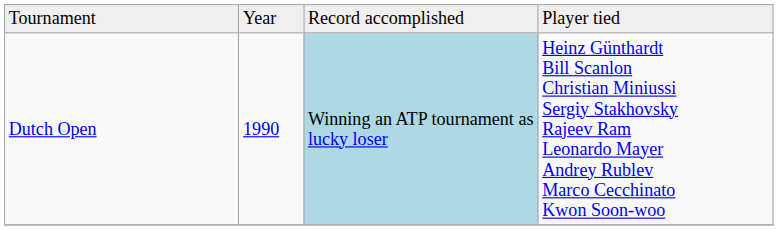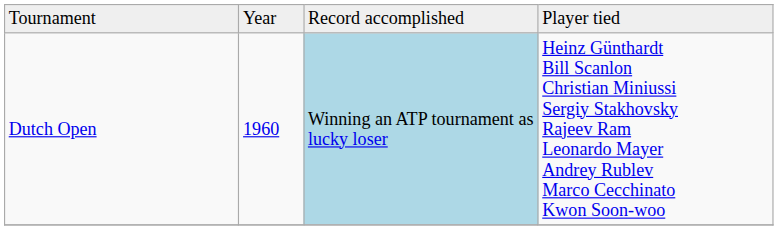 <table class=wikitable>
 <tr style="background:#efefef;">
 <td width=200>Tournament</td>
 <td width=50>Year</td>
 <td width=200>Record accomplished</td>
 <td width=200>Player tied</td>
 </tr>
 <tr>
 <td><a href='#'>Dutch Open</a></td>
-<td><a href='#'>1990</a></td>
+<td><a href='#'>1960</a></td>
 <td style="background: lightblue;">Winning an ATP tournament as <a href='#'>lucky loser</a></td>
 <td><a href='#'>Heinz Günthardt</a><br><a href='#'>Bill Scanlon</a><br><a href='#'>Christian Miniussi</a><br><a href='#'>Sergiy Stakhovsky</a><br><a href='#'>Rajeev Ram</a><br><a href='#'>Leonardo Mayer</a><br><a href='#'>Andrey Rublev</a><br><a href='#'>Marco Cecchinato</a><br><a href='#'>Kwon Soon-woo</a></td>
 </tr>
 <tr>
 </tr>
 </table>
